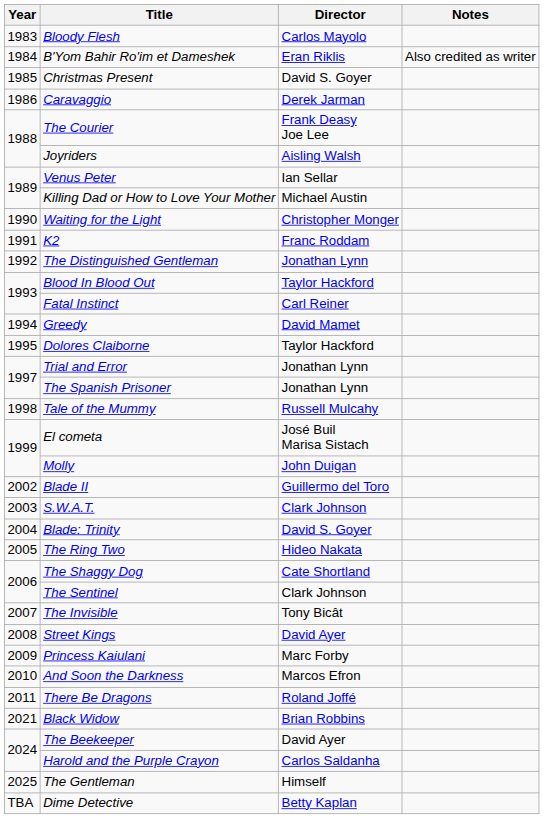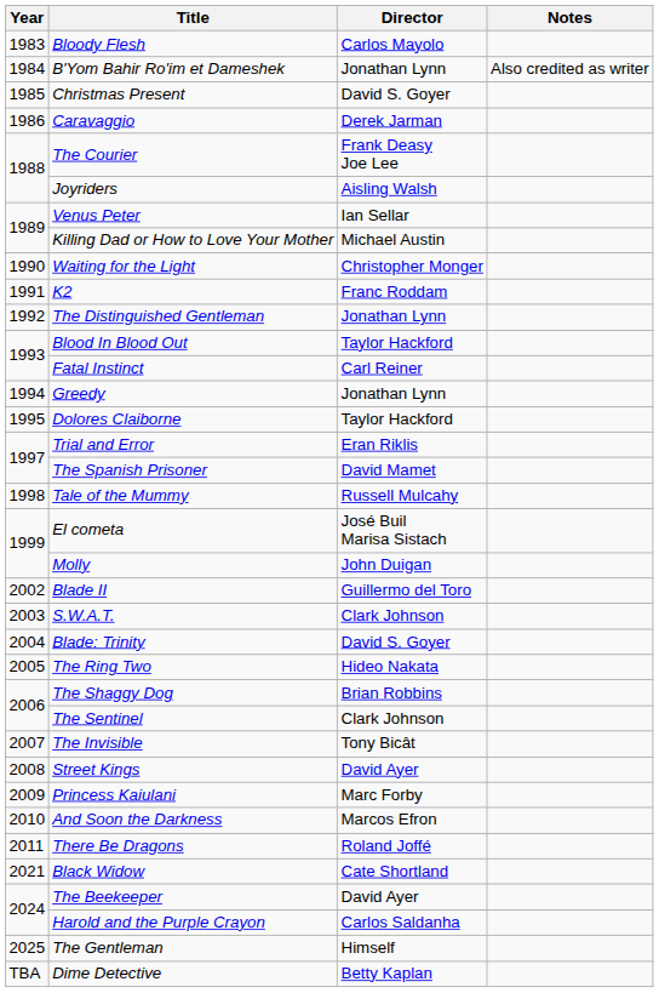 <table class="wikitable">
 <tr>
 <th>Year</th>
 <th>Title</th>
 <th>Director</th>
 <th>Notes</th>
 </tr>
 <tr>
 <td>1983</td>
 <td><em><a href='#'>Bloody Flesh</a></em></td>
 <td><a href='#'>Carlos Mayolo</a></td>
 <td></td>
 </tr>
 <tr>
 <td>1984</td>
 <td><em>B'Yom Bahir Ro'im et Dameshek</em></td>
-<td><a href='#'>Eran Riklis</a></td>
+<td>Jonathan Lynn</td>
 <td>Also credited as writer</td>
 </tr>
 <tr>
 <td>1985</td>
 <td><em>Christmas Present</em></td>
 <td>David S. Goyer</td>
 <td></td>
 </tr>
 <tr>
 <td>1986</td>
 <td><em><a href='#'>Caravaggio</a></em></td>
 <td><a href='#'>Derek Jarman</a></td>
 <td></td>
 </tr>
 <tr>
 <td rowspan=2>1988</td>
 <td><em><a href='#'>The Courier</a></em></td>
 <td><a href='#'>Frank Deasy</a><br>Joe Lee</td>
 <td></td>
 </tr>
 <tr>
 <td><em>Joyriders</em></td>
 <td><a href='#'>Aisling Walsh</a></td>
 <td></td>
 </tr>
 <tr>
 <td rowspan=2>1989</td>
 <td><em><a href='#'>Venus Peter</a></em></td>
 <td>Ian Sellar</td>
 <td></td>
 </tr>
 <tr>
 <td><em>Killing Dad or How to Love Your Mother</em></td>
 <td>Michael Austin</td>
 <td></td>
 </tr>
 <tr>
 <td>1990</td>
 <td><em><a href='#'>Waiting for the Light</a></em></td>
 <td><a href='#'>Christopher Monger</a></td>
 <td></td>
 </tr>
 <tr>
 <td>1991</td>
 <td><em><a href='#'>K2</a></em></td>
 <td><a href='#'>Franc Roddam</a></td>
 <td></td>
 </tr>
 <tr>
 <td>1992</td>
 <td><em><a href='#'>The Distinguished Gentleman</a></em></td>
 <td><a href='#'>Jonathan Lynn</a></td>
 <td></td>
 </tr>
 <tr>
 <td rowspan=2>1993</td>
 <td><em><a href='#'>Blood In Blood Out</a></em></td>
 <td><a href='#'>Taylor Hackford</a></td>
 <td></td>
 </tr>
 <tr>
 <td><em><a href='#'>Fatal Instinct</a></em></td>
 <td><a href='#'>Carl Reiner</a></td>
 <td></td>
 </tr>
 <tr>
 <td>1994</td>
 <td><em><a href='#'>Greedy</a></em></td>
-<td><a href='#'>David Mamet</a></td>
+<td>Jonathan Lynn</td>
 <td></td>
 </tr>
 <tr>
 <td>1995</td>
 <td><em><a href='#'>Dolores Claiborne</a></em></td>
 <td>Taylor Hackford</td>
 <td></td>
 </tr>
 <tr>
 <td rowspan=2>1997</td>
 <td><em><a href='#'>Trial and Error</a></em></td>
-<td>Jonathan Lynn</td>
+<td><a href='#'>Eran Riklis</a></td>
 <td></td>
 </tr>
 <tr>
 <td><em><a href='#'>The Spanish Prisoner</a></em></td>
-<td>Jonathan Lynn</td>
+<td><a href='#'>David Mamet</a></td>
 <td></td>
 </tr>
 <tr>
 <td>1998</td>
 <td><em><a href='#'>Tale of the Mummy</a></em></td>
 <td><a href='#'>Russell Mulcahy</a></td>
 <td></td>
 </tr>
 <tr>
 <td rowspan=2>1999</td>
 <td><em>El cometa</em></td>
 <td>José Buil<br>Marisa Sistach</td>
 <td></td>
 </tr>
 <tr>
 <td><em><a href='#'>Molly</a></em></td>
 <td><a href='#'>John Duigan</a></td>
 <td></td>
 </tr>
 <tr>
 <td>2002</td>
 <td><em><a href='#'>Blade II</a></em></td>
 <td><a href='#'>Guillermo del Toro</a></td>
 <td></td>
 </tr>
 <tr>
 <td>2003</td>
 <td><em><a href='#'>S.W.A.T.</a></em></td>
 <td><a href='#'>Clark Johnson</a></td>
 <td></td>
 </tr>
 <tr>
 <td>2004</td>
 <td><em><a href='#'>Blade: Trinity</a></em></td>
 <td><a href='#'>David S. Goyer</a></td>
 <td></td>
 </tr>
 <tr>
 <td>2005</td>
 <td><em><a href='#'>The Ring Two</a></em></td>
 <td><a href='#'>Hideo Nakata</a></td>
 <td></td>
 </tr>
 <tr>
 <td rowspan=2>2006</td>
 <td><em><a href='#'>The Shaggy Dog</a></em></td>
-<td><a href='#'>Cate Shortland</a></td>
+<td><a href='#'>Brian Robbins</a></td>
 <td></td>
 </tr>
 <tr>
 <td><em><a href='#'>The Sentinel</a></em></td>
 <td>Clark Johnson</td>
 <td></td>
 </tr>
 <tr>
 <td>2007</td>
 <td><em><a href='#'>The Invisible</a></em></td>
 <td>Tony Bicât</td>
 <td></td>
 </tr>
 <tr>
 <td>2008</td>
 <td><em><a href='#'>Street Kings</a></em></td>
 <td><a href='#'>David Ayer</a></td>
 <td></td>
 </tr>
 <tr>
 <td>2009</td>
 <td><em><a href='#'>Princess Kaiulani</a></em></td>
 <td>Marc Forby</td>
 <td></td>
 </tr>
 <tr>
 <td>2010</td>
 <td><em><a href='#'>And Soon the Darkness</a></em></td>
 <td>Marcos Efron</td>
 <td></td>
 </tr>
 <tr>
 <td>2011</td>
 <td><em><a href='#'>There Be Dragons</a></em></td>
 <td><a href='#'>Roland Joffé</a></td>
 <td></td>
 </tr>
 <tr>
 <td>2021</td>
 <td><em><a href='#'>Black Widow</a></em></td>
-<td><a href='#'>Brian Robbins</a></td>
+<td><a href='#'>Cate Shortland</a></td>
 <td></td>
 </tr>
 <tr>
 <td rowspan=2>2024</td>
 <td><em><a href='#'>The Beekeeper</a></em></td>
 <td>David Ayer</td>
 <td></td>
 </tr>
 <tr>
 <td><em><a href='#'>Harold and the Purple Crayon</a></em></td>
 <td><a href='#'>Carlos Saldanha</a></td>
 <td></td>
 </tr>
 <tr>
 <td>2025</td>
 <td><em>The Gentleman</em></td>
 <td>Himself</td>
 <td></td>
 </tr>
 <tr>
 <td>TBA</td>
 <td><em>Dime Detective</em></td>
 <td><a href='#'>Betty Kaplan</a></td>
 <td></td>
 </tr>
 </table>
